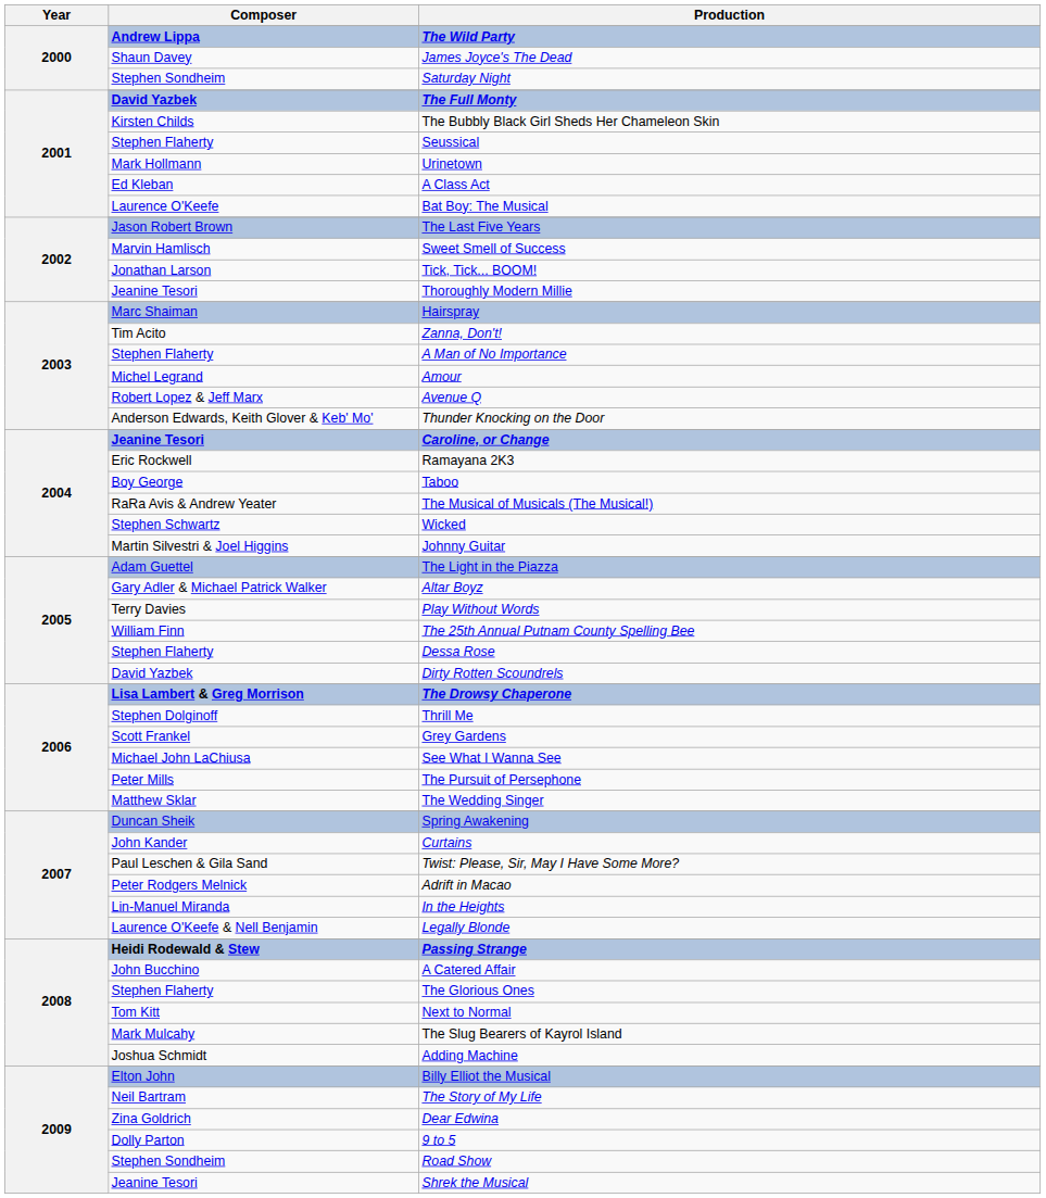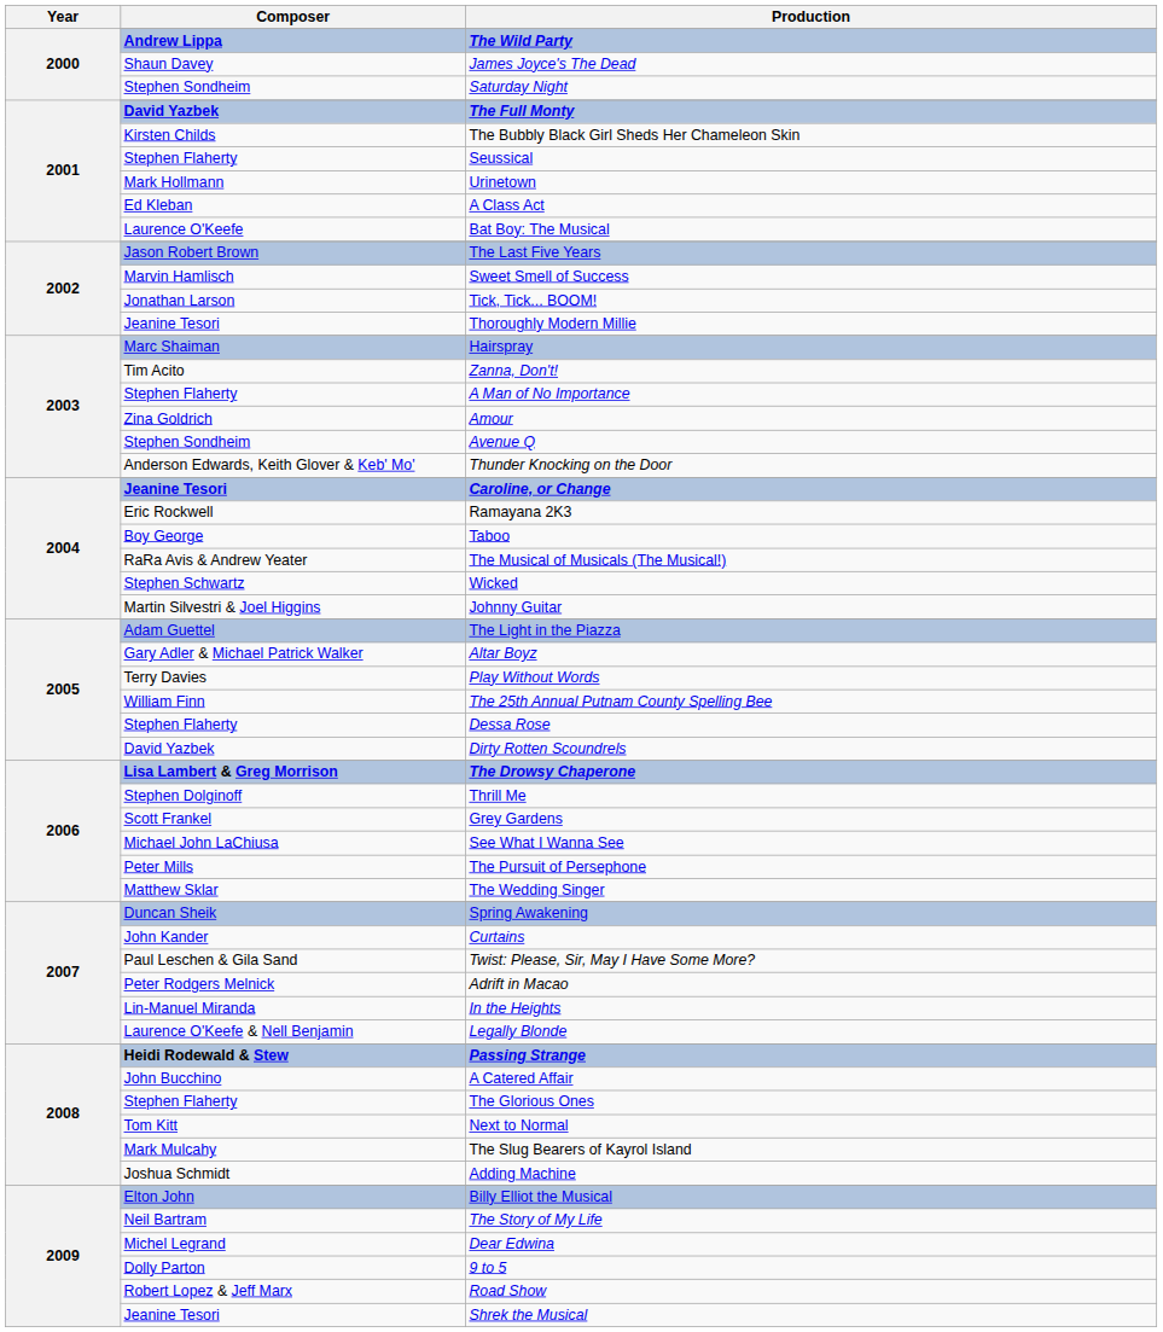 <table class="wikitable" style="width:98%;">
 <tr style="background:#bebebe;">
 <th style="width:10%;">Year</th>
 <th style="width:30%;">Composer</th>
 <th style="width:60%;">Production</th>
 </tr>
 <tr>
 <th rowspan="4" align="center">2000</th>
 </tr>
 <tr style="background:#B0C4DE">
 <td><strong><a href='#'>Andrew Lippa</a></strong></td>
 <td><strong><em><a href='#'>The Wild Party</a></em></strong></td>
 </tr>
 <tr>
 <td><a href='#'>Shaun Davey</a></td>
 <td><em><a href='#'>James Joyce's The Dead</a></em></td>
 </tr>
 <tr>
 <td><a href='#'>Stephen Sondheim</a></td>
 <td><em><a href='#'>Saturday Night</a></em></td>
 </tr>
 <tr>
 <th rowspan="7" align="center">2001</th>
 </tr>
 <tr style="background:#B0C4DE">
 <td><strong><a href='#'>David Yazbek</a></strong></td>
 <td><strong><em><a href='#'>The Full Monty</a><em> <strong></td>
 </tr>
 <tr>
 <td><a href='#'>Kirsten Childs</a></td>
 <td></em>The Bubbly Black Girl Sheds Her Chameleon Skin<em></td>
 </tr>
 <tr>
 <td><a href='#'>Stephen Flaherty</a></td>
 <td></em><a href='#'>Seussical</a><em></td>
 </tr>
 <tr>
 <td><a href='#'>Mark Hollmann</a></td>
 <td></em><a href='#'>Urinetown</a><em></td>
 </tr>
 <tr>
 <td><a href='#'>Ed Kleban</a></td>
 <td></em><a href='#'>A Class Act</a><em></td>
 </tr>
 <tr>
 <td><a href='#'>Laurence O'Keefe</a></td>
 <td></em><a href='#'>Bat Boy: The Musical</a><em></td>
 </tr>
 <tr>
 <th rowspan="5" align="center">2002</th>
 </tr>
 <tr style="background:#B0C4DE">
 <td></strong><a href='#'>Jason Robert Brown</a><strong></td>
 <td></em></strong><a href='#'>The Last Five Years</a><strong><em></td>
 </tr>
 <tr>
 <td><a href='#'>Marvin Hamlisch</a></td>
 <td></em><a href='#'>Sweet Smell of Success</a><em></td>
 </tr>
 <tr>
 <td><a href='#'>Jonathan Larson</a></td>
 <td></em><a href='#'>Tick, Tick... BOOM!</a><em></td>
 </tr>
 <tr>
 <td><a href='#'>Jeanine Tesori</a></td>
 <td></em><a href='#'>Thoroughly Modern Millie</a><em></td>
 </tr>
 <tr>
 <th rowspan="7" align="center">2003</th>
 </tr>
 <tr style="background:#B0C4DE">
 <td></strong><a href='#'>Marc Shaiman</a><strong></td>
 <td></em></strong><a href='#'>Hairspray</a></em> </strong></td>
 </tr>
 <tr>
 <td>Tim Acito</td>
 <td><em><a href='#'>Zanna, Don't!</a></em></td>
 </tr>
 <tr>
 <td><a href='#'>Stephen Flaherty</a></td>
 <td><em><a href='#'>A Man of No Importance</a></em></td>
 </tr>
 <tr>
-<td><a href='#'>Michel Legrand</a></td>
+<td><a href='#'>Zina Goldrich</a></td>
 <td><em><a href='#'>Amour</a></em></td>
 </tr>
 <tr>
-<td><a href='#'>Robert Lopez</a> & <a href='#'>Jeff Marx</a></td>
+<td><a href='#'>Stephen Sondheim</a></td>
 <td><em><a href='#'>Avenue Q</a></em></td>
 </tr>
 <tr>
 <td>Anderson Edwards, Keith Glover & <a href='#'>Keb' Mo'</a></td>
 <td><em>Thunder Knocking on the Door</em></td>
 </tr>
 <tr>
 <th rowspan="7" align="center">2004</th>
 </tr>
 <tr style="background:#B0C4DE">
 <td><strong><a href='#'>Jeanine Tesori</a></strong></td>
 <td><strong><em><a href='#'>Caroline, or Change</a><em> <strong></td>
 </tr>
 <tr>
 <td>Eric Rockwell</td>
 <td></em>Ramayana 2K3<em></td>
 </tr>
 <tr>
 <td><a href='#'>Boy George</a></td>
 <td></em><a href='#'>Taboo</a><em></td>
 </tr>
 <tr>
 <td>RaRa Avis & Andrew Yeater</td>
 <td></em><a href='#'>The Musical of Musicals (The Musical!)</a><em></td>
 </tr>
 <tr>
 <td><a href='#'>Stephen Schwartz</a></td>
 <td></em><a href='#'>Wicked</a><em></td>
 </tr>
 <tr>
 <td>Martin Silvestri & <a href='#'>Joel Higgins</a></td>
 <td></em><a href='#'>Johnny Guitar</a><em></td>
 </tr>
 <tr>
 <th rowspan="7" align="center">2005</th>
 </tr>
 <tr style="background:#B0C4DE">
 <td></strong><a href='#'>Adam Guettel</a><strong></td>
 <td></em></strong><a href='#'>The Light in the Piazza</a></em> </strong></td>
 </tr>
 <tr>
 <td><a href='#'>Gary Adler</a> & <a href='#'>Michael Patrick Walker</a></td>
 <td><em><a href='#'>Altar Boyz</a></em></td>
 </tr>
 <tr>
 <td>Terry Davies</td>
 <td><em><a href='#'>Play Without Words</a></em></td>
 </tr>
 <tr>
 <td><a href='#'>William Finn</a></td>
 <td><em><a href='#'>The 25th Annual Putnam County Spelling Bee</a></em></td>
 </tr>
 <tr>
 <td><a href='#'>Stephen Flaherty</a></td>
 <td><em><a href='#'>Dessa Rose</a></em></td>
 </tr>
 <tr>
 <td><a href='#'>David Yazbek</a></td>
 <td><em><a href='#'>Dirty Rotten Scoundrels</a></em></td>
 </tr>
 <tr>
 <th rowspan="7" align="center">2006</th>
 </tr>
 <tr style="background:#B0C4DE">
 <td><strong><a href='#'>Lisa Lambert</a> & <a href='#'>Greg Morrison</a></strong></td>
 <td><strong><em><a href='#'>The Drowsy Chaperone</a><em> <strong></td>
 </tr>
 <tr>
 <td><a href='#'>Stephen Dolginoff</a></td>
 <td></em><a href='#'>Thrill Me</a><em></td>
 </tr>
 <tr>
 <td><a href='#'>Scott Frankel</a></td>
 <td></em><a href='#'>Grey Gardens</a><em></td>
 </tr>
 <tr>
 <td><a href='#'>Michael John LaChiusa</a></td>
 <td></em><a href='#'>See What I Wanna See</a><em></td>
 </tr>
 <tr>
 <td><a href='#'>Peter Mills</a></td>
 <td></em><a href='#'>The Pursuit of Persephone</a><em></td>
 </tr>
 <tr>
 <td><a href='#'>Matthew Sklar</a></td>
 <td></em><a href='#'>The Wedding Singer</a><em></td>
 </tr>
 <tr>
 <th rowspan="7" align="center">2007</th>
 </tr>
 <tr style="background:#B0C4DE">
 <td></strong><a href='#'>Duncan Sheik</a><strong></td>
 <td></em></strong><a href='#'>Spring Awakening</a></em> </strong></td>
 </tr>
 <tr>
 <td><a href='#'>John Kander</a></td>
 <td><em><a href='#'>Curtains</a></em></td>
 </tr>
 <tr>
 <td>Paul Leschen & Gila Sand</td>
 <td><em>Twist: Please, Sir, May I Have Some More?</em></td>
 </tr>
 <tr>
 <td><a href='#'>Peter Rodgers Melnick</a></td>
 <td><em>Adrift in Macao</em></td>
 </tr>
 <tr>
 <td><a href='#'>Lin-Manuel Miranda</a></td>
 <td><em><a href='#'>In the Heights</a></em></td>
 </tr>
 <tr>
 <td><a href='#'>Laurence O'Keefe</a> & <a href='#'>Nell Benjamin</a></td>
 <td><em><a href='#'>Legally Blonde</a></em></td>
 </tr>
 <tr>
 <th rowspan="7" align="center">2008</th>
 </tr>
 <tr style="background:#B0C4DE">
 <td><strong>Heidi Rodewald & <a href='#'>Stew</a></strong></td>
 <td><strong><em><a href='#'>Passing Strange</a><em> <strong></td>
 </tr>
 <tr>
 <td><a href='#'>John Bucchino</a></td>
 <td></em><a href='#'>A Catered Affair</a><em></td>
 </tr>
 <tr>
 <td><a href='#'>Stephen Flaherty</a></td>
 <td></em><a href='#'>The Glorious Ones</a><em></td>
 </tr>
 <tr>
 <td><a href='#'>Tom Kitt</a></td>
 <td></em><a href='#'>Next to Normal</a><em></td>
 </tr>
 <tr>
 <td><a href='#'>Mark Mulcahy</a></td>
 <td></em>The Slug Bearers of Kayrol Island<em></td>
 </tr>
 <tr>
 <td>Joshua Schmidt</td>
 <td></em><a href='#'>Adding Machine</a><em></td>
 </tr>
 <tr>
 <th rowspan="7" align="center">2009</th>
 </tr>
 <tr style="background:#B0C4DE">
 <td></strong><a href='#'>Elton John</a><strong></td>
 <td></em></strong><a href='#'>Billy Elliot the Musical</a></em> </strong></td>
 </tr>
 <tr>
 <td><a href='#'>Neil Bartram</a></td>
 <td><em><a href='#'>The Story of My Life</a></em></td>
 </tr>
 <tr>
-<td><a href='#'>Zina Goldrich</a></td>
+<td><a href='#'>Michel Legrand</a></td>
 <td><em><a href='#'>Dear Edwina</a></em></td>
 </tr>
 <tr>
 <td><a href='#'>Dolly Parton</a></td>
 <td><em><a href='#'>9 to 5</a></em></td>
 </tr>
 <tr>
-<td><a href='#'>Stephen Sondheim</a></td>
+<td><a href='#'>Robert Lopez</a> & <a href='#'>Jeff Marx</a></td>
 <td><em><a href='#'>Road Show</a></em></td>
 </tr>
 <tr>
 <td><a href='#'>Jeanine Tesori</a></td>
 <td><em><a href='#'>Shrek the Musical</a></em></td>
 </tr>
 </table>
